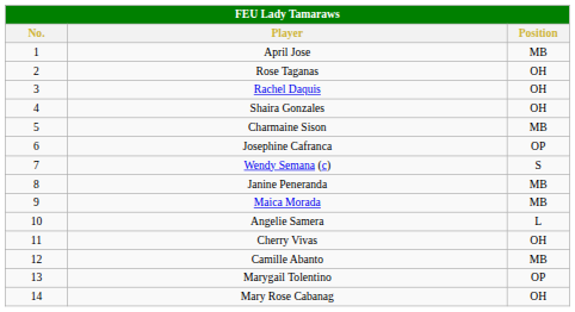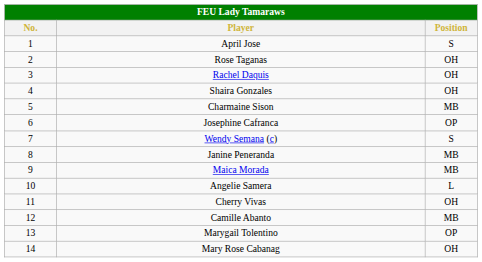 <table class="wikitable sortable" style="font-size:95%; text-align:left;">
 <tr>
 <th colspan="7" style= "background:green; color: white; text-align: center"><strong>FEU Lady Tamaraws</strong></th>
 </tr>
 <tr style="background:#FFFFFF; color:#CFB53B">
 <th style= "align=center; width:5em;">No.</th>
 <th style= "align=center;width:38em;">Player</th>
 <th style= "align=center; width:5em;">Position</th>
 </tr>
 <tr align=center>
 <td>1</td>
 <td>April Jose</td>
-<td>MB</td>
+<td>S</td>
 </tr>
 <tr align=center>
 <td>2</td>
 <td>Rose Taganas</td>
 <td>OH</td>
 </tr>
 <tr align=center>
 <td>3</td>
 <td><a href='#'>Rachel Daquis</a></td>
 <td>OH</td>
 </tr>
 <tr align=center>
 <td>4</td>
 <td>Shaira Gonzales</td>
 <td>OH</td>
 </tr>
 <tr align=center>
 <td>5</td>
 <td>Charmaine Sison</td>
 <td>MB</td>
 </tr>
 <tr align=center>
 <td>6</td>
 <td>Josephine Cafranca</td>
 <td>OP</td>
 </tr>
 <tr align=center>
 <td>7</td>
 <td><a href='#'>Wendy Semana</a> (<a href='#'>c</a>)</td>
 <td>S</td>
 </tr>
 <tr align=center>
 <td>8</td>
 <td>Janine Peneranda</td>
 <td>MB</td>
 </tr>
 <tr align=center>
 <td>9</td>
 <td><a href='#'>Maica Morada</a></td>
 <td>MB</td>
 </tr>
 <tr align=center>
 <td>10</td>
 <td>Angelie Samera</td>
 <td>L</td>
 </tr>
 <tr align=center>
 <td>11</td>
 <td>Cherry Vivas</td>
 <td>OH</td>
 </tr>
 <tr align=center>
 <td>12</td>
 <td>Camille Abanto</td>
 <td>MB</td>
 </tr>
 <tr align=center>
 <td>13</td>
 <td>Marygail Tolentino</td>
 <td>OP</td>
 </tr>
 <tr align=center>
 <td>14</td>
 <td>Mary Rose Cabanag</td>
 <td>OH</td>
 </tr>
 </table>
